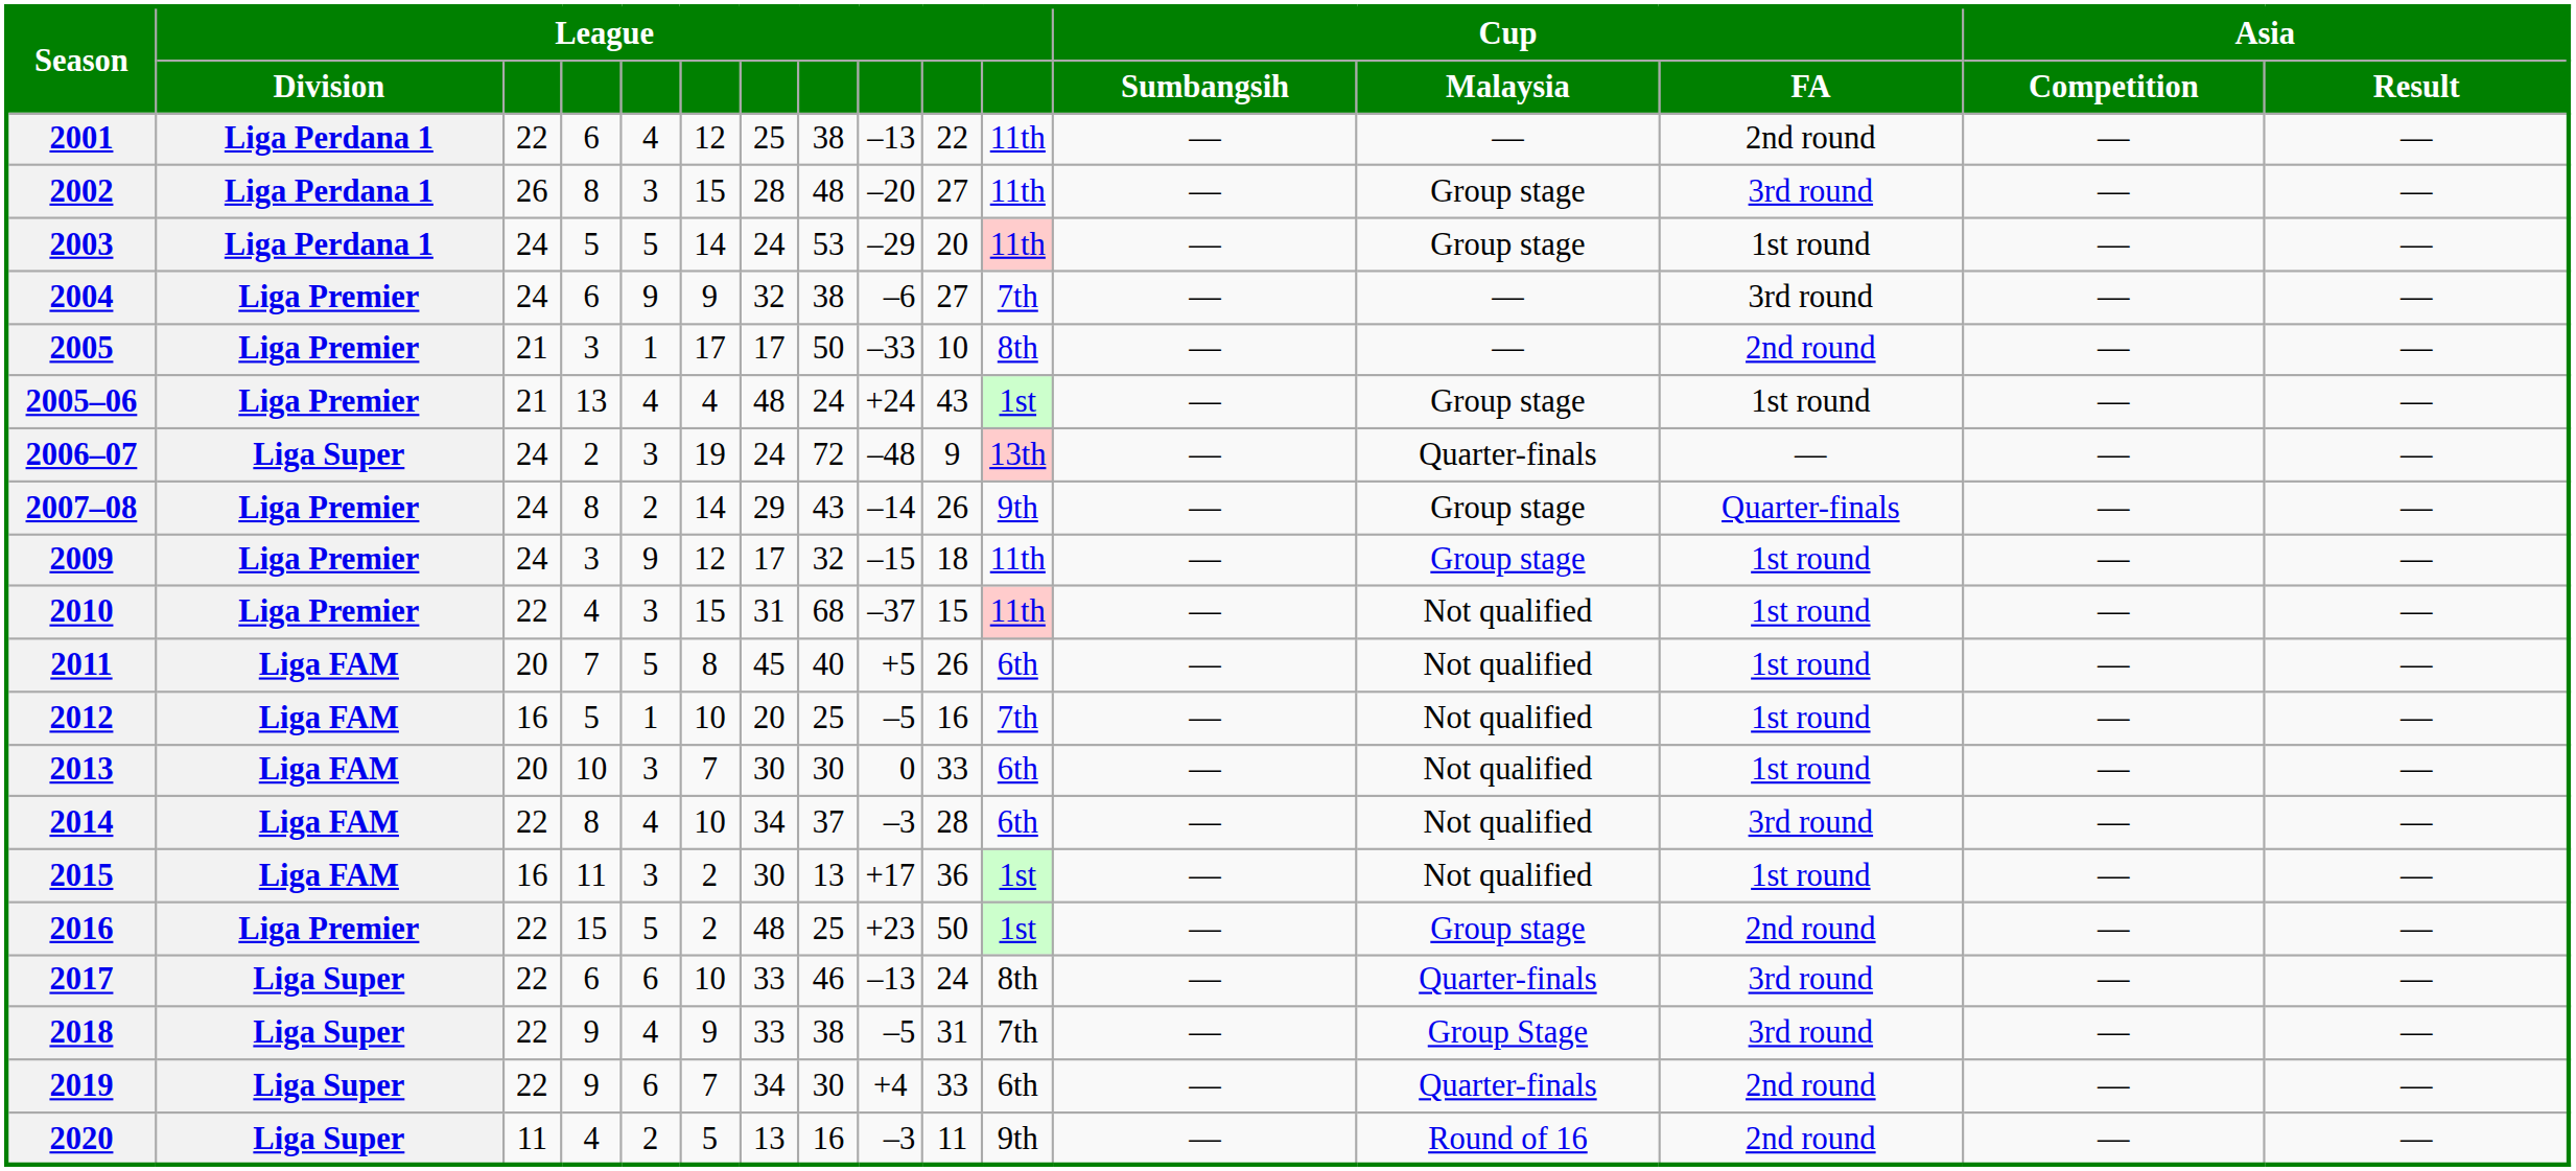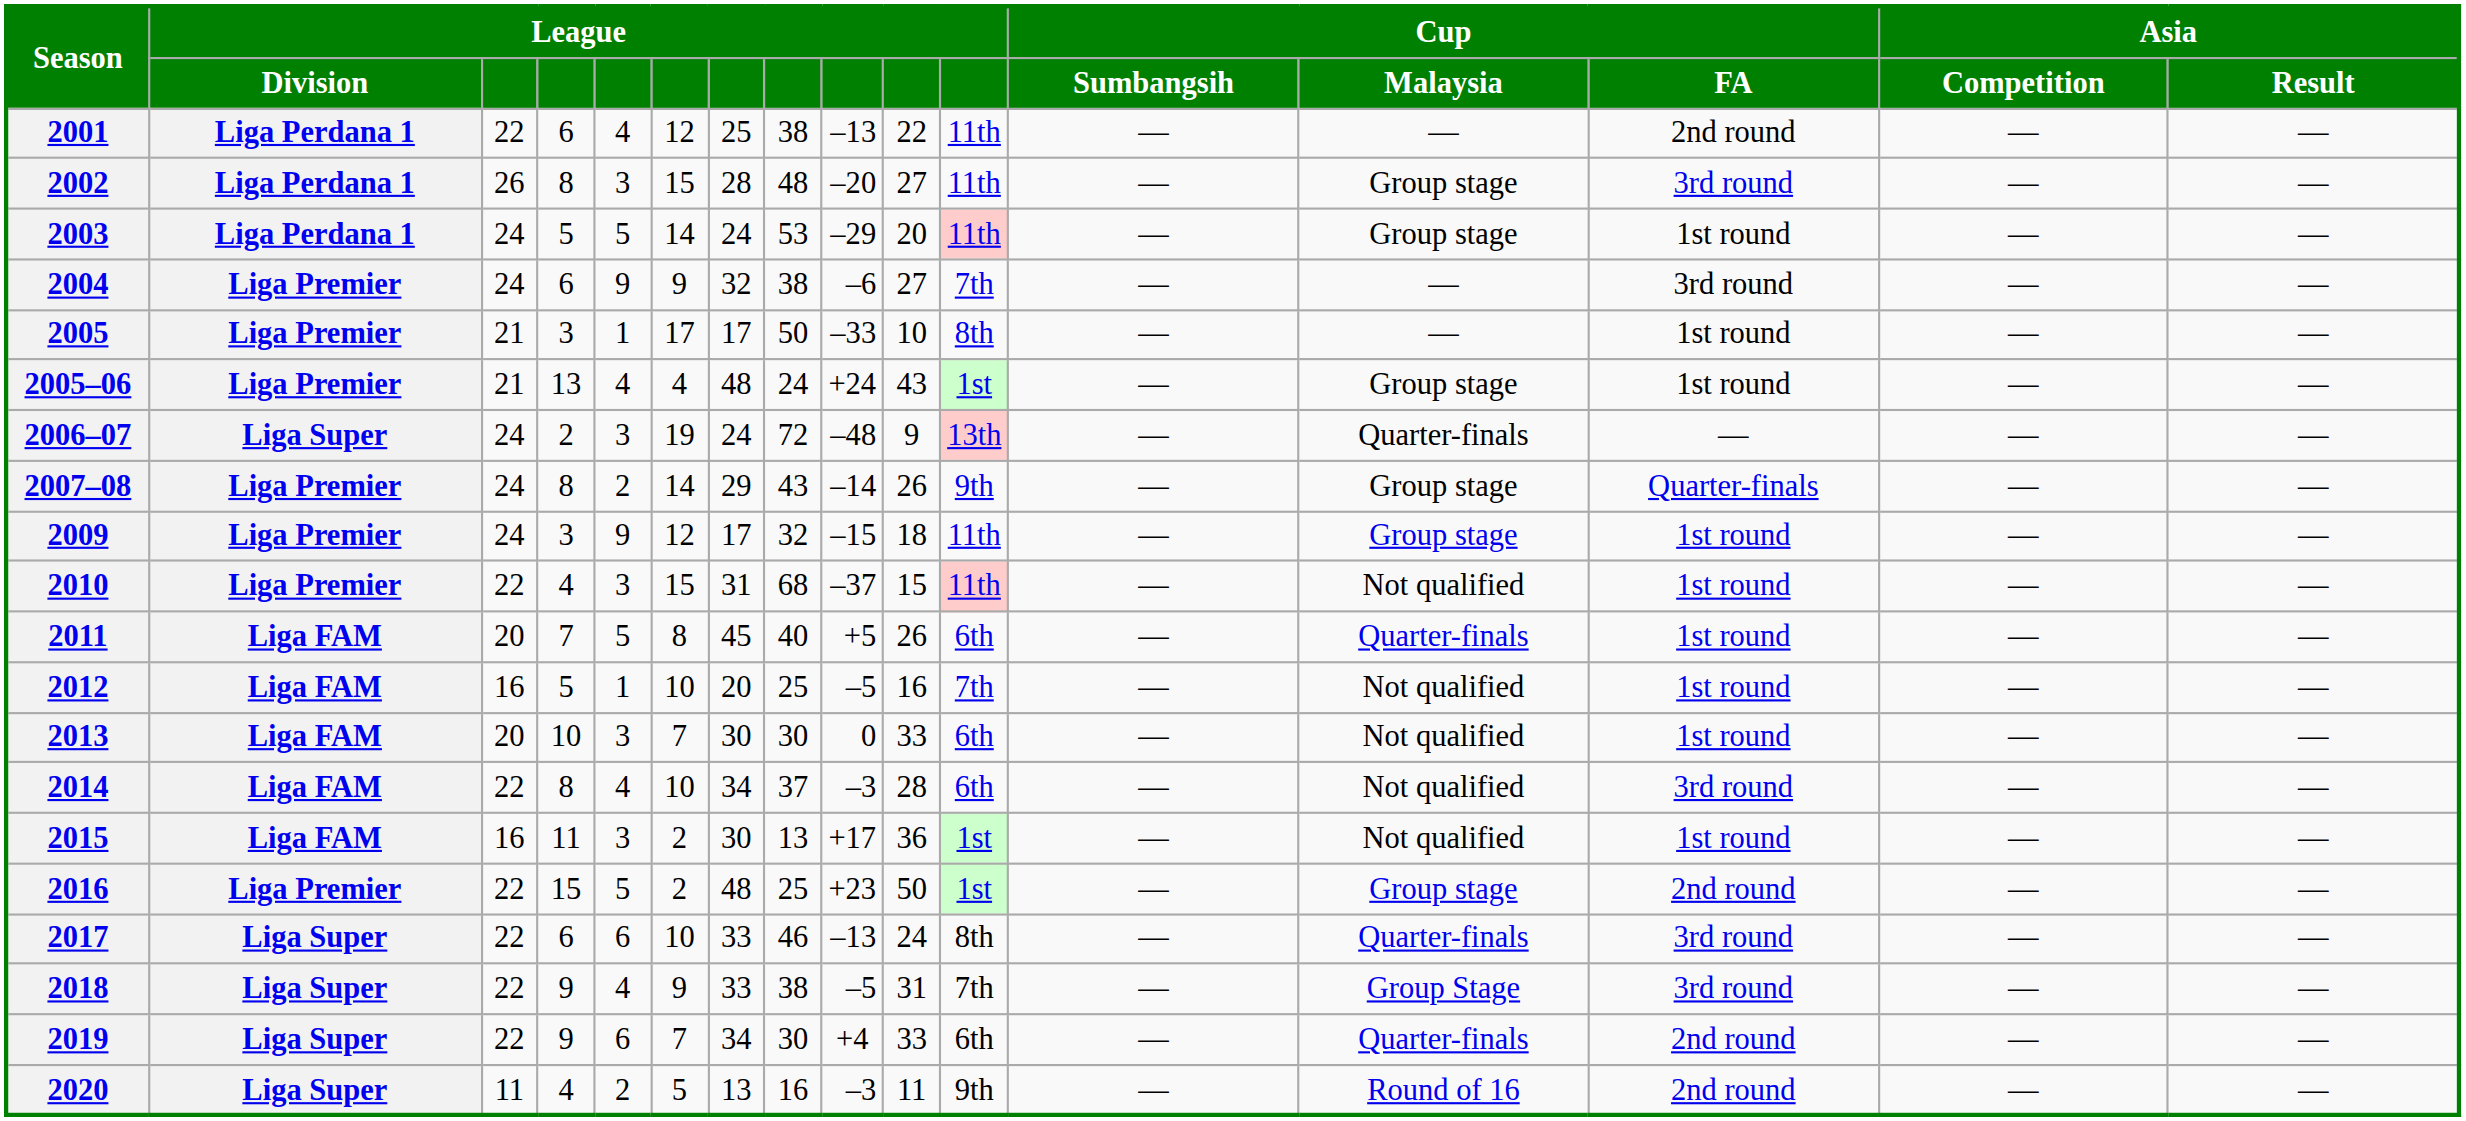 <table class="wikitable" style="border:2px solid Green; font-size:90%; text-align:center;">
 <tr>
 <th rowspan="2"  style="background:Green; color:White; width:60px;">Season</th>
 <th colspan="10" style="background:Green; color:White;">League</th>
 <th colspan="3" style="background:Green; color:White;">Cup</th>
 <th colspan="2" style="background:Green; color:White;">Asia</th>
 </tr>
 <tr>
 <th style="background:Green; color:White; width:150px;">Division</th>
 <th style="background:Green; color:White; width:20px;"></th>
 <th style="background:Green; color:White; width:20px;"></th>
 <th style="background:Green; color:White; width:20px;"></th>
 <th style="background:Green; color:White; width:20px;"></th>
 <th style="background:Green; color:White; width:20px;"></th>
 <th style="background:Green; color:White; width:20px;"></th>
 <th style="background:Green; color:White; width:20px;"></th>
 <th style="background:Green; color:White; width:20px;"></th>
 <th style="background:Green; color:White; width:20px;"></th>
 <th style="background:Green; color:White; width:130px;">Sumbangsih</th>
 <th style="background:Green; color:White; width:130px;">Malaysia</th>
 <th style="background:Green; color:White; width:130px;">FA</th>
 <th style="background:Green; color:White; width:130px;">Competition</th>
 <th style="background:Green; color:White; width:130px;">Result</th>
 </tr>
 <tr>
 <th><a href='#'>2001</a></th>
 <th><a href='#'>Liga Perdana 1</a></th>
 <td>22</td>
 <td>6</td>
 <td>4</td>
 <td>12</td>
 <td>25</td>
 <td>38</td>
 <td align=right>–13</td>
 <td>22</td>
 <td><a href='#'>11th</a></td>
 <td>—</td>
 <td>—</td>
 <td>2nd round</td>
 <td>—</td>
 <td>—</td>
 </tr>
 <tr>
 <th><a href='#'>2002</a></th>
 <th><a href='#'>Liga Perdana 1</a></th>
 <td>26</td>
 <td>8</td>
 <td>3</td>
 <td>15</td>
 <td>28</td>
 <td>48</td>
 <td align=right>–20</td>
 <td>27</td>
 <td><a href='#'>11th</a></td>
 <td>—</td>
 <td>Group stage</td>
 <td><a href='#'>3rd round</a></td>
 <td>—</td>
 <td>—</td>
 </tr>
 <tr>
 <th><a href='#'>2003</a></th>
 <th><a href='#'>Liga Perdana 1</a></th>
 <td>24</td>
 <td>5</td>
 <td>5</td>
 <td>14</td>
 <td>24</td>
 <td>53</td>
 <td align=right>–29</td>
 <td>20</td>
 <td style="background:#FFCCCC;"><a href='#'>11th</a></td>
 <td>—</td>
 <td>Group stage</td>
 <td>1st round</td>
 <td>—</td>
 <td>—</td>
 </tr>
 <tr>
 <th><a href='#'>2004</a></th>
 <th><a href='#'>Liga Premier</a></th>
 <td>24</td>
 <td>6</td>
 <td>9</td>
 <td>9</td>
 <td>32</td>
 <td>38</td>
 <td align=right>–6</td>
 <td>27</td>
 <td><a href='#'>7th</a></td>
 <td>—</td>
 <td>—</td>
 <td>3rd round</td>
 <td>—</td>
 <td>—</td>
 </tr>
 <tr>
 <th><a href='#'>2005</a></th>
 <th><a href='#'>Liga Premier</a></th>
 <td>21</td>
 <td>3</td>
 <td>1</td>
 <td>17</td>
 <td>17</td>
 <td>50</td>
 <td align=right>–33</td>
 <td>10</td>
 <td><a href='#'>8th</a></td>
 <td>—</td>
 <td>—</td>
-<td><a href='#'>2nd round</a></td>
+<td>1st round</td>
 <td>—</td>
 <td>—</td>
 </tr>
 <tr>
 <th><a href='#'>2005–06</a></th>
 <th><a href='#'>Liga Premier</a></th>
 <td>21</td>
 <td>13</td>
 <td>4</td>
 <td>4</td>
 <td>48</td>
 <td>24</td>
 <td align=right>+24</td>
 <td>43</td>
 <td style="background:#CCFFCC;"><a href='#'>1st</a></td>
 <td>—</td>
 <td>Group stage</td>
 <td>1st round</td>
 <td>—</td>
 <td>—</td>
 </tr>
 <tr>
 <th><a href='#'>2006–07</a></th>
 <th><a href='#'>Liga Super</a></th>
 <td>24</td>
 <td>2</td>
 <td>3</td>
 <td>19</td>
 <td>24</td>
 <td>72</td>
 <td align=right>–48</td>
 <td>9</td>
 <td style="background:#FFCCCC;"><a href='#'>13th</a></td>
 <td>—</td>
 <td>Quarter-finals</td>
 <td>—</td>
 <td>—</td>
 <td>—</td>
 </tr>
 <tr>
 <th><a href='#'>2007–08</a></th>
 <th><a href='#'>Liga Premier</a></th>
 <td>24</td>
 <td>8</td>
 <td>2</td>
 <td>14</td>
 <td>29</td>
 <td>43</td>
 <td align=right>–14</td>
 <td>26</td>
 <td><a href='#'>9th</a></td>
 <td>—</td>
 <td>Group stage</td>
 <td><a href='#'>Quarter-finals</a></td>
 <td>—</td>
 <td>—</td>
 </tr>
 <tr>
 <th><a href='#'>2009</a></th>
 <th><a href='#'>Liga Premier</a></th>
 <td>24</td>
 <td>3</td>
 <td>9</td>
 <td>12</td>
 <td>17</td>
 <td>32</td>
 <td align=right>–15</td>
 <td>18</td>
 <td><a href='#'>11th</a></td>
 <td>—</td>
 <td><a href='#'>Group stage</a></td>
 <td><a href='#'>1st round</a></td>
 <td>—</td>
 <td>—</td>
 </tr>
 <tr>
 <th><a href='#'>2010</a></th>
 <th><a href='#'>Liga Premier</a></th>
 <td>22</td>
 <td>4</td>
 <td>3</td>
 <td>15</td>
 <td>31</td>
 <td>68</td>
 <td align=right>–37</td>
 <td>15</td>
 <td style="background:#FFCCCC;"><a href='#'>11th</a></td>
 <td>—</td>
 <td>Not qualified</td>
 <td><a href='#'>1st round</a></td>
 <td>—</td>
 <td>—</td>
 </tr>
 <tr>
 <th><a href='#'>2011</a></th>
 <th><a href='#'>Liga FAM</a></th>
 <td>20</td>
 <td>7</td>
 <td>5</td>
 <td>8</td>
 <td>45</td>
 <td>40</td>
 <td align=right>+5</td>
 <td>26</td>
 <td><a href='#'>6th</a></td>
 <td>—</td>
-<td>Not qualified</td>
+<td><a href='#'>Quarter-finals</a></td>
 <td><a href='#'>1st round</a></td>
 <td>—</td>
 <td>—</td>
 </tr>
 <tr>
 <th><a href='#'>2012</a></th>
 <th><a href='#'>Liga FAM</a></th>
 <td>16</td>
 <td>5</td>
 <td>1</td>
 <td>10</td>
 <td>20</td>
 <td>25</td>
 <td align=right>–5</td>
 <td>16</td>
 <td><a href='#'>7th</a></td>
 <td>—</td>
 <td>Not qualified</td>
 <td><a href='#'>1st round</a></td>
 <td>—</td>
 <td>—</td>
 </tr>
 <tr>
 <th><a href='#'>2013</a></th>
 <th><a href='#'>Liga FAM</a></th>
 <td>20</td>
 <td>10</td>
 <td>3</td>
 <td>7</td>
 <td>30</td>
 <td>30</td>
 <td align=right>0</td>
 <td>33</td>
 <td><a href='#'>6th</a></td>
 <td>—</td>
 <td>Not qualified</td>
 <td><a href='#'>1st round</a></td>
 <td>—</td>
 <td>—</td>
 </tr>
 <tr>
 <th><a href='#'>2014</a></th>
 <th><a href='#'>Liga FAM</a></th>
 <td>22</td>
 <td>8</td>
 <td>4</td>
 <td>10</td>
 <td>34</td>
 <td>37</td>
 <td align=right>–3</td>
 <td>28</td>
 <td><a href='#'>6th</a></td>
 <td>—</td>
 <td>Not qualified</td>
 <td><a href='#'>3rd round</a></td>
 <td>—</td>
 <td>—</td>
 </tr>
 <tr>
 <th><a href='#'>2015</a></th>
 <th><a href='#'>Liga FAM</a></th>
 <td>16</td>
 <td>11</td>
 <td>3</td>
 <td>2</td>
 <td>30</td>
 <td>13</td>
 <td align=right>+17</td>
 <td>36</td>
 <td style="background:#CCFFCC;"><a href='#'>1st</a></td>
 <td>—</td>
 <td>Not qualified</td>
 <td><a href='#'>1st round</a></td>
 <td>—</td>
 <td>—</td>
 </tr>
 <tr>
 <th><a href='#'>2016</a></th>
 <th><a href='#'>Liga Premier</a></th>
 <td>22</td>
 <td>15</td>
 <td>5</td>
 <td>2</td>
 <td>48</td>
 <td>25</td>
 <td align=right>+23</td>
 <td>50</td>
 <td style="background:#CCFFCC;"><a href='#'>1st</a></td>
 <td>—</td>
 <td><a href='#'>Group stage</a></td>
 <td><a href='#'>2nd round</a></td>
 <td>—</td>
 <td>—</td>
 </tr>
 <tr>
 <th><a href='#'>2017</a></th>
 <th><a href='#'>Liga Super</a></th>
 <td>22</td>
 <td>6</td>
 <td>6</td>
 <td>10</td>
 <td>33</td>
 <td>46</td>
 <td align=right>–13</td>
 <td>24</td>
 <td>8th</td>
 <td>—</td>
 <td><a href='#'>Quarter-finals</a></td>
 <td><a href='#'>3rd round</a></td>
 <td>—</td>
 <td>—</td>
 </tr>
 <tr>
 <th><a href='#'>2018</a></th>
 <th><a href='#'>Liga Super</a></th>
 <td>22</td>
 <td>9</td>
 <td>4</td>
 <td>9</td>
 <td>33</td>
 <td>38</td>
 <td align=right>–5</td>
 <td>31</td>
 <td>7th</td>
 <td>—</td>
 <td><a href='#'>Group Stage</a></td>
 <td><a href='#'>3rd round</a></td>
 <td>—</td>
 <td>—</td>
 </tr>
 <tr>
 <th><a href='#'>2019</a></th>
 <th><a href='#'>Liga Super</a></th>
 <td>22</td>
 <td>9</td>
 <td>6</td>
 <td>7</td>
 <td>34</td>
 <td>30</td>
 <td>+4</td>
 <td>33</td>
 <td>6th</td>
 <td>—</td>
 <td><a href='#'>Quarter-finals</a></td>
 <td><a href='#'>2nd round</a></td>
 <td>—</td>
 <td>—</td>
 </tr>
 <tr>
 <th><a href='#'>2020</a></th>
 <th><a href='#'>Liga Super</a></th>
 <td>11</td>
 <td>4</td>
 <td>2</td>
 <td>5</td>
 <td>13</td>
 <td>16</td>
 <td align=right>–3</td>
 <td>11</td>
 <td>9th</td>
 <td>—</td>
 <td><a href='#'>Round of 16</a></td>
 <td><a href='#'>2nd round</a></td>
 <td>—</td>
 <td>—</td>
 </tr>
 <tr>
 </tr>
 </table>
